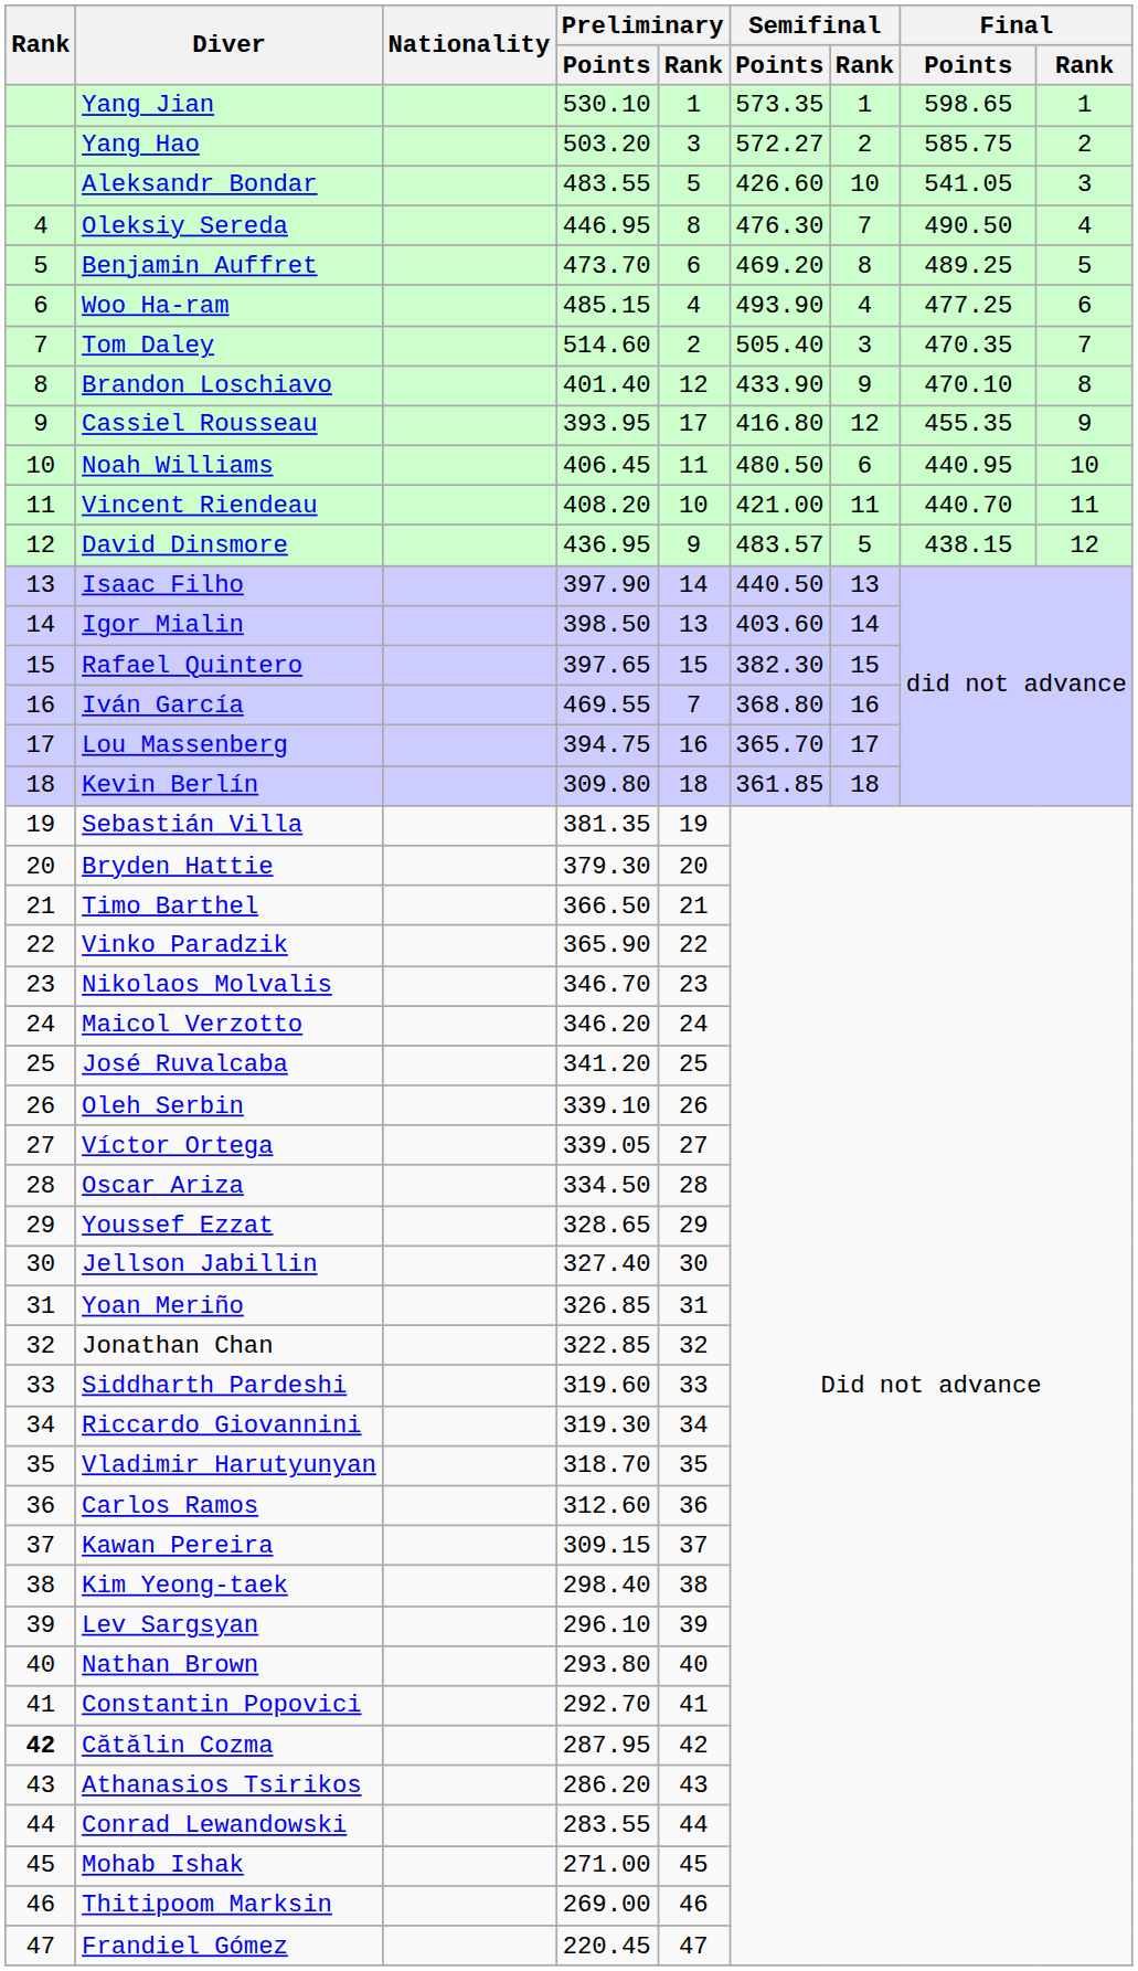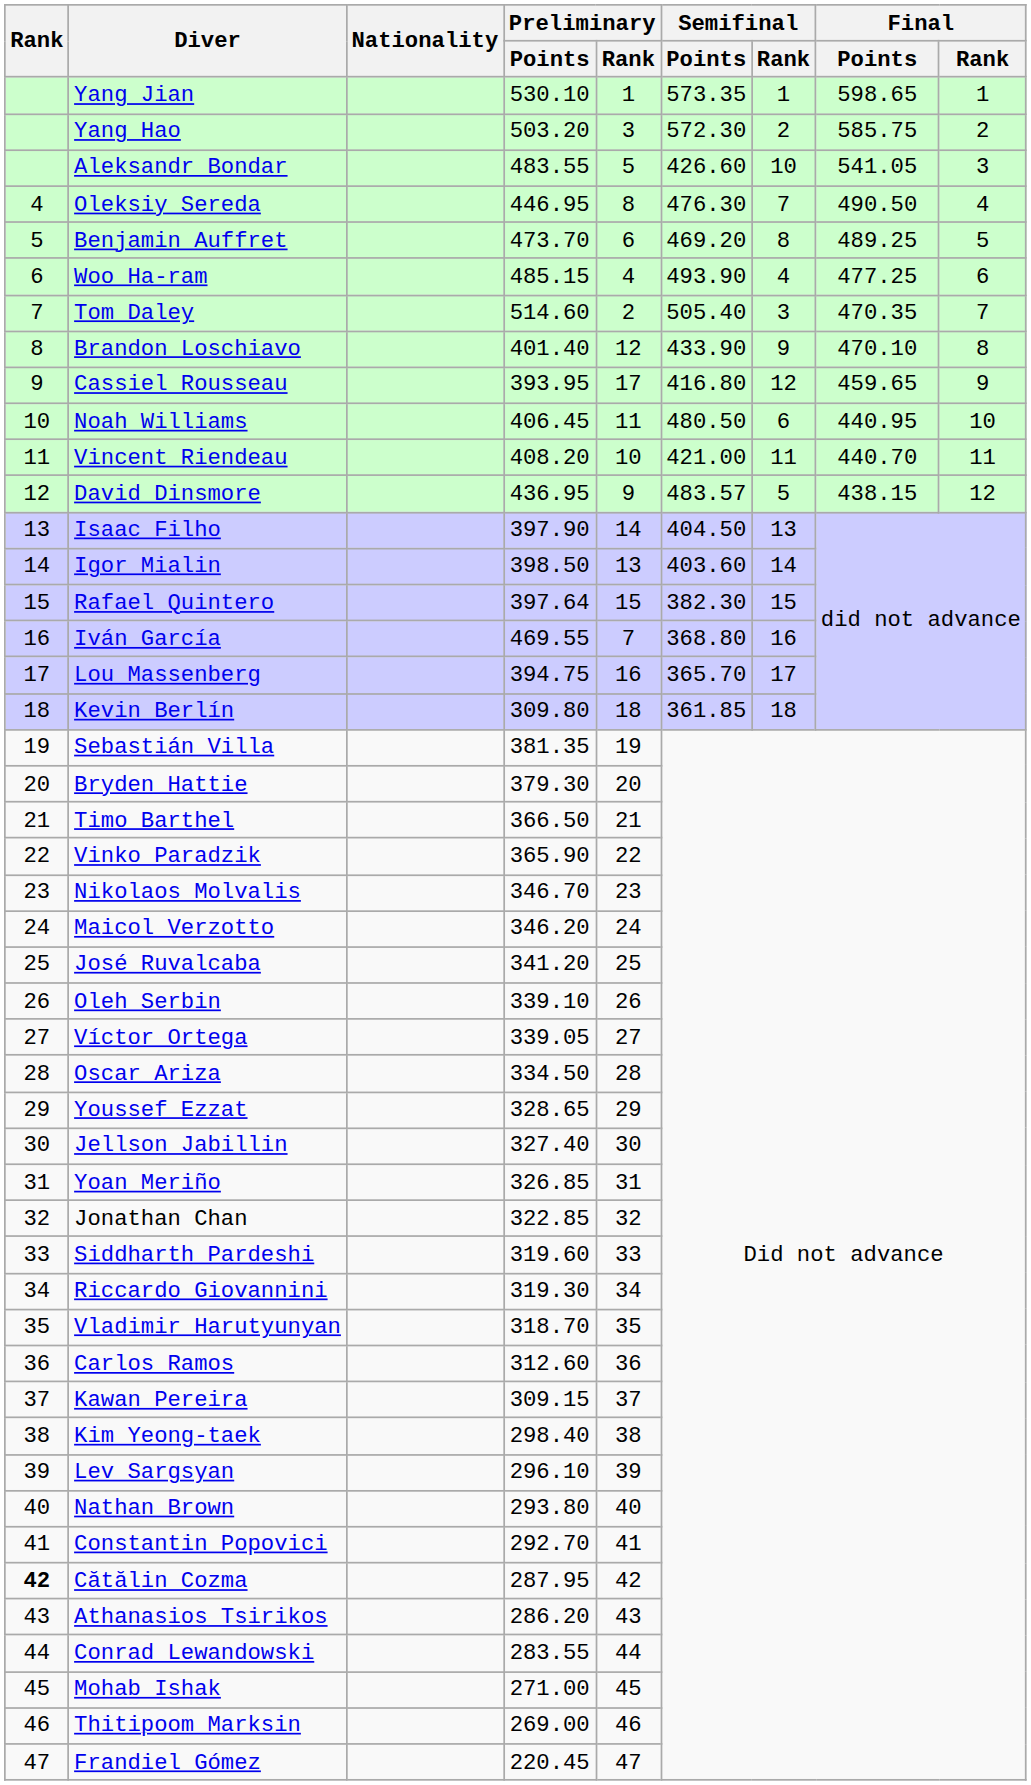 <table class="wikitable sortable" style="text-align:center">
 <tr>
 <th rowspan=2>Rank</th>
 <th rowspan=2>Diver</th>
 <th rowspan=2>Nationality</th>
 <th colspan=2>Preliminary</th>
 <th colspan=2>Semifinal</th>
 <th colspan=2>Final</th>
 </tr>
 <tr>
 <th>Points</th>
 <th>Rank</th>
 <th>Points</th>
 <th>Rank</th>
 <th>Points</th>
 <th>Rank</th>
 </tr>
 <tr bgcolor=ccffcc>
 <td></td>
 <td align=left><a href='#'>Yang Jian</a></td>
 <td align=left></td>
 <td>530.10</td>
 <td>1</td>
 <td>573.35</td>
 <td>1</td>
 <td>598.65</td>
 <td>1</td>
 </tr>
 <tr bgcolor=ccffcc>
 <td></td>
 <td align=left><a href='#'>Yang Hao</a></td>
 <td align=left></td>
 <td>503.20</td>
 <td>3</td>
-<td>572.27</td>
+<td>572.30</td>
 <td>2</td>
 <td>585.75</td>
 <td>2</td>
 </tr>
 <tr bgcolor=ccffcc>
 <td></td>
 <td align=left><a href='#'>Aleksandr Bondar</a></td>
 <td align=left></td>
 <td>483.55</td>
 <td>5</td>
 <td>426.60</td>
 <td>10</td>
 <td>541.05</td>
 <td>3</td>
 </tr>
 <tr bgcolor=ccffcc>
 <td>4</td>
 <td align=left><a href='#'>Oleksiy Sereda</a></td>
 <td align=left></td>
 <td>446.95</td>
 <td>8</td>
 <td>476.30</td>
 <td>7</td>
 <td>490.50</td>
 <td>4</td>
 </tr>
 <tr bgcolor=ccffcc>
 <td>5</td>
 <td align=left><a href='#'>Benjamin Auffret</a></td>
 <td align=left></td>
 <td>473.70</td>
 <td>6</td>
 <td>469.20</td>
 <td>8</td>
 <td>489.25</td>
 <td>5</td>
 </tr>
 <tr bgcolor=ccffcc>
 <td>6</td>
 <td align=left><a href='#'>Woo Ha-ram</a></td>
 <td align=left></td>
 <td>485.15</td>
 <td>4</td>
 <td>493.90</td>
 <td>4</td>
 <td>477.25</td>
 <td>6</td>
 </tr>
 <tr bgcolor=ccffcc>
 <td>7</td>
 <td align=left><a href='#'>Tom Daley</a></td>
 <td align=left></td>
 <td>514.60</td>
 <td>2</td>
 <td>505.40</td>
 <td>3</td>
 <td>470.35</td>
 <td>7</td>
 </tr>
 <tr bgcolor=ccffcc>
 <td>8</td>
 <td align=left><a href='#'>Brandon Loschiavo</a></td>
 <td align=left></td>
 <td>401.40</td>
 <td>12</td>
 <td>433.90</td>
 <td>9</td>
 <td>470.10</td>
 <td>8</td>
 </tr>
 <tr bgcolor=ccffcc>
 <td>9</td>
 <td align=left><a href='#'>Cassiel Rousseau</a></td>
 <td align=left></td>
 <td>393.95</td>
 <td>17</td>
 <td>416.80</td>
 <td>12</td>
-<td>455.35</td>
+<td>459.65</td>
 <td>9</td>
 </tr>
 <tr bgcolor=ccffcc>
 <td>10</td>
 <td align=left><a href='#'>Noah Williams</a></td>
 <td align=left></td>
 <td>406.45</td>
 <td>11</td>
 <td>480.50</td>
 <td>6</td>
 <td>440.95</td>
 <td>10</td>
 </tr>
 <tr bgcolor=ccffcc>
 <td>11</td>
 <td align=left><a href='#'>Vincent Riendeau</a></td>
 <td align=left></td>
 <td>408.20</td>
 <td>10</td>
 <td>421.00</td>
 <td>11</td>
 <td>440.70</td>
 <td>11</td>
 </tr>
 <tr bgcolor=ccffcc>
 <td>12</td>
 <td align=left><a href='#'>David Dinsmore</a></td>
 <td align=left></td>
 <td>436.95</td>
 <td>9</td>
 <td>483.57</td>
 <td>5</td>
 <td>438.15</td>
 <td>12</td>
 </tr>
 <tr bgcolor=ccccff>
 <td>13</td>
 <td align=left><a href='#'>Isaac Filho</a></td>
 <td align=left></td>
 <td>397.90</td>
 <td>14</td>
-<td>440.50</td>
+<td>404.50</td>
 <td>13</td>
 <td colspan=2 rowspan=6>did not advance</td>
 </tr>
 <tr bgcolor=ccccff>
 <td>14</td>
 <td align=left><a href='#'>Igor Mialin</a></td>
 <td align=left></td>
 <td>398.50</td>
 <td>13</td>
 <td>403.60</td>
 <td>14</td>
 </tr>
 <tr bgcolor=ccccff>
 <td>15</td>
 <td align=left><a href='#'>Rafael Quintero</a></td>
 <td align=left></td>
-<td>397.65</td>
+<td>397.64</td>
 <td>15</td>
 <td>382.30</td>
 <td>15</td>
 </tr>
 <tr bgcolor=ccccff>
 <td>16</td>
 <td align=left><a href='#'>Iván García</a></td>
 <td align=left></td>
 <td>469.55</td>
 <td>7</td>
 <td>368.80</td>
 <td>16</td>
 </tr>
 <tr bgcolor=ccccff>
 <td>17</td>
 <td align=left><a href='#'>Lou Massenberg</a></td>
 <td align=left></td>
 <td>394.75</td>
 <td>16</td>
 <td>365.70</td>
 <td>17</td>
 </tr>
 <tr bgcolor=ccccff>
 <td>18</td>
 <td align=left><a href='#'>Kevin Berlín</a></td>
 <td align=left></td>
 <td>309.80</td>
 <td>18</td>
 <td>361.85</td>
 <td>18</td>
 </tr>
 <tr>
 <td>19</td>
 <td align=left><a href='#'>Sebastián Villa</a></td>
 <td align=left></td>
 <td>381.35</td>
 <td>19</td>
 <td colspan=4 rowspan=29>Did not advance</td>
 </tr>
 <tr>
 <td>20</td>
 <td align=left><a href='#'>Bryden Hattie</a></td>
 <td align=left></td>
 <td>379.30</td>
 <td>20</td>
 </tr>
 <tr>
 <td>21</td>
 <td align=left><a href='#'>Timo Barthel</a></td>
 <td align=left></td>
 <td>366.50</td>
 <td>21</td>
 </tr>
 <tr>
 <td>22</td>
 <td align=left><a href='#'>Vinko Paradzik</a></td>
 <td align=left></td>
 <td>365.90</td>
 <td>22</td>
 </tr>
 <tr>
 <td>23</td>
 <td align=left><a href='#'>Nikolaos Molvalis</a></td>
 <td align=left></td>
 <td>346.70</td>
 <td>23</td>
 </tr>
 <tr>
 <td>24</td>
 <td align=left><a href='#'>Maicol Verzotto</a></td>
 <td align=left></td>
 <td>346.20</td>
 <td>24</td>
 </tr>
 <tr>
 <td>25</td>
 <td align=left><a href='#'>José Ruvalcaba</a></td>
 <td align=left></td>
 <td>341.20</td>
 <td>25</td>
 </tr>
 <tr>
 <td>26</td>
 <td align=left><a href='#'>Oleh Serbin</a></td>
 <td align=left></td>
 <td>339.10</td>
 <td>26</td>
 </tr>
 <tr>
 <td>27</td>
 <td align=left><a href='#'>Víctor Ortega</a></td>
 <td align=left></td>
 <td>339.05</td>
 <td>27</td>
 </tr>
 <tr>
 <td>28</td>
 <td align=left><a href='#'>Oscar Ariza</a></td>
 <td align=left></td>
 <td>334.50</td>
 <td>28</td>
 </tr>
 <tr>
 <td>29</td>
 <td align=left><a href='#'>Youssef Ezzat</a></td>
 <td align=left></td>
 <td>328.65</td>
 <td>29</td>
 </tr>
 <tr>
 <td>30</td>
 <td align=left><a href='#'>Jellson Jabillin</a></td>
 <td align=left></td>
 <td>327.40</td>
 <td>30</td>
 </tr>
 <tr>
 <td>31</td>
 <td align=left><a href='#'>Yoan Meriño</a></td>
 <td align=left></td>
 <td>326.85</td>
 <td>31</td>
 </tr>
 <tr>
 <td>32</td>
 <td align=left>Jonathan Chan</td>
 <td align="left"></td>
 <td>322.85</td>
 <td>32</td>
 </tr>
 <tr>
 <td>33</td>
 <td align=left><a href='#'>Siddharth Pardeshi</a></td>
 <td align=left></td>
 <td>319.60</td>
 <td>33</td>
 </tr>
 <tr>
 <td>34</td>
 <td align=left><a href='#'>Riccardo Giovannini</a></td>
 <td align=left></td>
 <td>319.30</td>
 <td>34</td>
 </tr>
 <tr>
 <td>35</td>
 <td align=left><a href='#'>Vladimir Harutyunyan</a></td>
 <td align=left></td>
 <td>318.70</td>
 <td>35</td>
 </tr>
 <tr>
 <td>36</td>
 <td align=left><a href='#'>Carlos Ramos</a></td>
 <td align=left></td>
 <td>312.60</td>
 <td>36</td>
 </tr>
 <tr>
 <td>37</td>
 <td align=left><a href='#'>Kawan Pereira</a></td>
 <td align=left></td>
 <td>309.15</td>
 <td>37</td>
 </tr>
 <tr>
 <td>38</td>
 <td align=left><a href='#'>Kim Yeong-taek</a></td>
 <td align=left></td>
 <td>298.40</td>
 <td>38</td>
 </tr>
 <tr>
 <td>39</td>
 <td align=left><a href='#'>Lev Sargsyan</a></td>
 <td align=left></td>
 <td>296.10</td>
 <td>39</td>
 </tr>
 <tr>
 <td>40</td>
 <td align=left><a href='#'>Nathan Brown</a></td>
 <td align=left></td>
 <td>293.80</td>
 <td>40</td>
 </tr>
 <tr>
 <td>41</td>
 <td align=left><a href='#'>Constantin Popovici</a></td>
 <td align=left></td>
 <td>292.70</td>
 <td>41</td>
 </tr>
 <tr>
 <td><strong>42</strong></td>
 <td align=left><a href='#'>Cătălin Cozma</a></td>
 <td align=left></td>
 <td>287.95</td>
 <td>42</td>
 </tr>
 <tr>
 <td>43</td>
 <td align=left><a href='#'>Athanasios Tsirikos</a></td>
 <td align=left></td>
 <td>286.20</td>
 <td>43</td>
 </tr>
 <tr>
 <td>44</td>
 <td align=left><a href='#'>Conrad Lewandowski</a></td>
 <td align=left></td>
 <td>283.55</td>
 <td>44</td>
 </tr>
 <tr>
 <td>45</td>
 <td align=left><a href='#'>Mohab Ishak</a></td>
 <td align=left></td>
 <td>271.00</td>
 <td>45</td>
 </tr>
 <tr>
 <td>46</td>
 <td align=left><a href='#'>Thitipoom Marksin</a></td>
 <td align=left></td>
 <td>269.00</td>
 <td>46</td>
 </tr>
 <tr>
 <td>47</td>
 <td align=left><a href='#'>Frandiel Gómez</a></td>
 <td align=left></td>
 <td>220.45</td>
 <td>47</td>
 </tr>
 </table>
